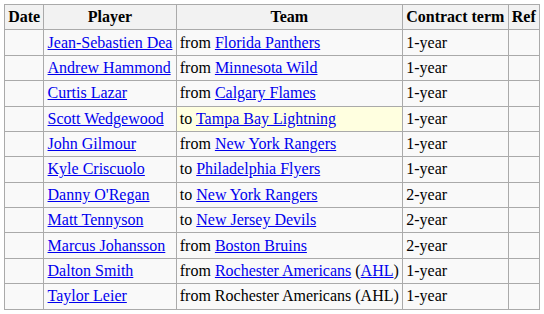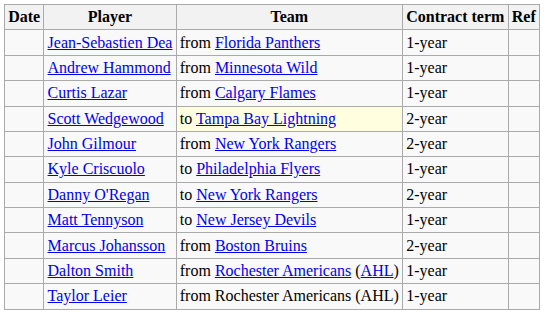 <table class="wikitable">
 <tr>
 <th>Date</th>
 <th>Player</th>
 <th>Team</th>
 <th>Contract term</th>
 <th>Ref</th>
 </tr>
 <tr>
 <td></td>
 <td><a href='#'>Jean-Sebastien Dea</a></td>
 <td>from <a href='#'>Florida Panthers</a></td>
 <td>1-year</td>
 <td></td>
 </tr>
 <tr>
 <td></td>
 <td><a href='#'>Andrew Hammond</a></td>
 <td>from <a href='#'>Minnesota Wild</a></td>
 <td>1-year</td>
 <td></td>
 </tr>
 <tr>
 <td></td>
 <td><a href='#'>Curtis Lazar</a></td>
 <td>from <a href='#'>Calgary Flames</a></td>
 <td>1-year</td>
 <td></td>
 </tr>
 <tr>
 <td></td>
 <td><a href='#'>Scott Wedgewood</a></td>
 <td style="background: lightyellow;">to <a href='#'>Tampa Bay Lightning</a></td>
-<td>1-year</td>
+<td>2-year</td>
 <td></td>
 </tr>
 <tr>
 <td></td>
 <td><a href='#'>John Gilmour</a></td>
 <td>from <a href='#'>New York Rangers</a></td>
-<td>1-year</td>
+<td>2-year</td>
 <td><br></td>
 </tr>
 <tr>
 <td></td>
 <td><a href='#'>Kyle Criscuolo</a></td>
 <td>to <a href='#'>Philadelphia Flyers</a></td>
 <td>1-year</td>
 <td></td>
 </tr>
 <tr>
 <td></td>
 <td><a href='#'>Danny O'Regan</a></td>
 <td>to <a href='#'>New York Rangers</a></td>
 <td>2-year</td>
 <td></td>
 </tr>
 <tr>
 <td></td>
 <td><a href='#'>Matt Tennyson</a></td>
 <td>to <a href='#'>New Jersey Devils</a></td>
-<td>2-year</td>
+<td>1-year</td>
 <td><br></td>
 </tr>
 <tr>
 <td></td>
 <td><a href='#'>Marcus Johansson</a></td>
 <td>from <a href='#'>Boston Bruins</a></td>
 <td>2-year</td>
 <td><br></td>
 </tr>
 <tr>
 <td></td>
 <td><a href='#'>Dalton Smith</a></td>
 <td>from <a href='#'>Rochester Americans</a> (<a href='#'>AHL</a>)</td>
 <td>1-year</td>
 <td><br></td>
 </tr>
 <tr>
 <td></td>
 <td><a href='#'>Taylor Leier</a></td>
 <td>from Rochester Americans (AHL)</td>
 <td>1-year</td>
 <td><br></td>
 </tr>
 </table>
